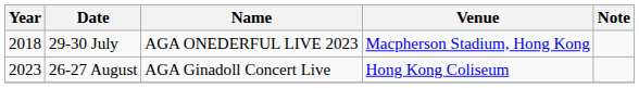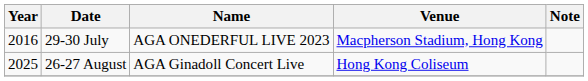 <table class="wikitable plainrowheaders">
 <tr>
 <th scope="col">Year</th>
 <th scope="col">Date</th>
 <th scope="col">Name</th>
 <th scope="col">Venue</th>
 <th scope="col">Note</th>
 </tr>
 <tr>
-<td>2018</td>
+<td>2016</td>
 <td>29-30 July</td>
 <td>AGA ONEDERFUL LIVE 2023</td>
 <td><a href='#'>Macpherson Stadium, Hong Kong</a></td>
 <td></td>
 </tr>
 <tr>
-<td>2023</td>
+<td>2025</td>
 <td>26-27 August</td>
 <td>AGA Ginadoll Concert Live</td>
 <td><a href='#'>Hong Kong Coliseum</a></td>
 <td></td>
 </tr>
 <tr>
 </tr>
 </table>
